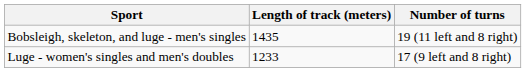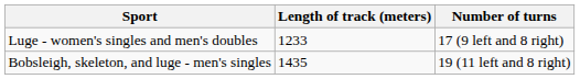 <table class="wikitable">
 <tr>
 <th>Sport</th>
 <th>Length of track (meters)</th>
 <th>Number of turns</th>
 </tr>
 <tr>
+<td>Luge - women's singles and men's doubles</td>
+<td>1233</td>
+<td>17 (9 left and 8 right)</td>
+</tr>
+<tr>
 <td>Bobsleigh, skeleton, and luge - men's singles</td>
 <td>1435</td>
 <td>19 (11 left and 8 right)</td>
 </tr>
-<tr>
-<td>Luge - women's singles and men's doubles</td>
-<td>1233</td>
-<td>17 (9 left and 8 right)</td>
-</tr>
 </table>
